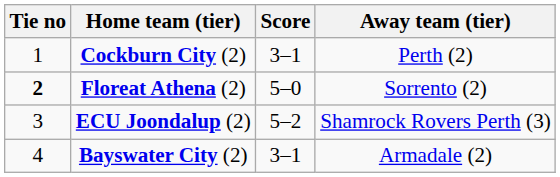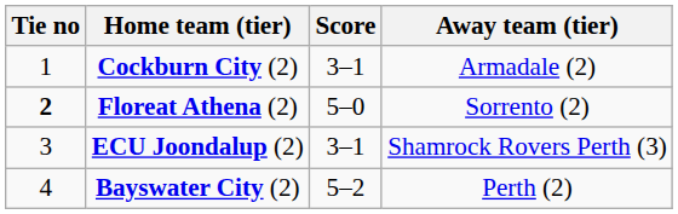 <table class="wikitable" style="text-align:center">
 <tr>
 <th>Tie no</th>
 <th>Home team (tier)</th>
 <th>Score</th>
 <th>Away team (tier)</th>
 </tr>
 <tr>
 <td>1</td>
 <td><strong><a href='#'>Cockburn City</a></strong> (2)</td>
 <td>3–1</td>
-<td><a href='#'>Perth</a> (2)</td>
+<td><a href='#'>Armadale</a> (2)</td>
 </tr>
 <tr>
 <td><strong>2</strong></td>
 <td><strong><a href='#'>Floreat Athena</a></strong> (2)</td>
 <td>5–0</td>
 <td><a href='#'>Sorrento</a> (2)</td>
 </tr>
 <tr>
 <td>3</td>
 <td><strong><a href='#'>ECU Joondalup</a></strong> (2)</td>
-<td>5–2</td>
+<td>3–1</td>
 <td><a href='#'>Shamrock Rovers Perth</a> (3)</td>
 </tr>
 <tr>
 <td>4</td>
 <td><strong><a href='#'>Bayswater City</a></strong> (2)</td>
-<td>3–1</td>
-<td><a href='#'>Armadale</a> (2)</td>
+<td>5–2</td>
+<td><a href='#'>Perth</a> (2)</td>
 </tr>
 </table>
